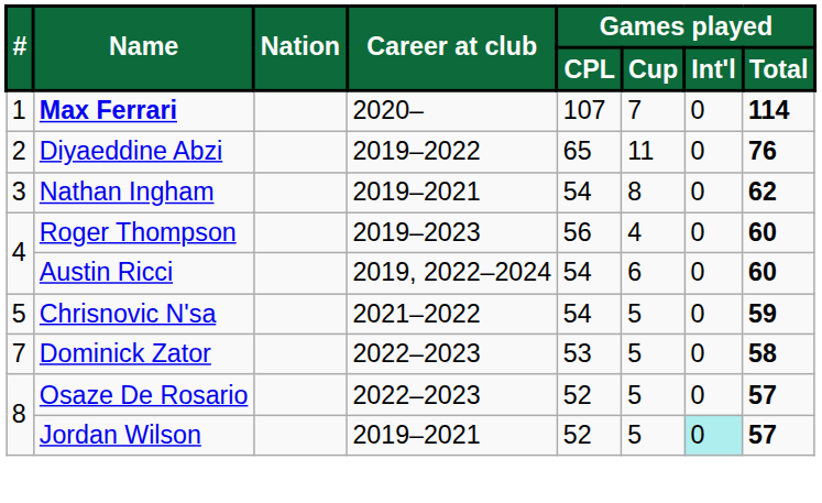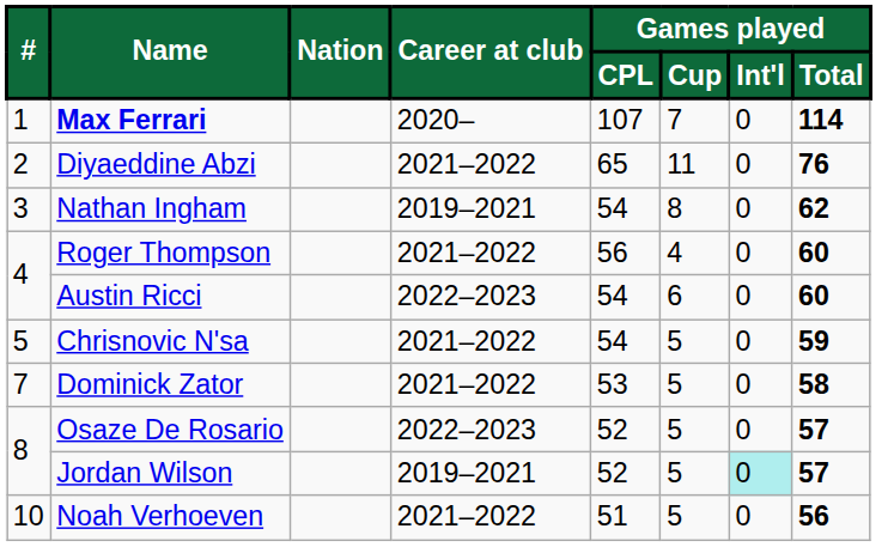 <table class="wikitable">
 <tr>
 <th rowspan="2" style="background:#0d6a3a; color:#FFFFFF; border: 2px solid #000000;">#</th>
 <th rowspan="2" style="background:#0d6a3a; color:#FFFFFF; border: 2px solid #000000;">Name</th>
 <th rowspan="2" style="background:#0d6a3a; color:#FFFFFF; border: 2px solid #000000;">Nation</th>
 <th rowspan="2" style="background:#0d6a3a; color:#FFFFFF; border: 2px solid #000000;">Career at club</th>
 <th colspan="4" style="background:#0d6a3a; color:#FFFFFF; border: 2px solid #000000;">Games played</th>
 </tr>
 <tr>
 <th style="background:#0d6a3a; color:#FFFFFF; border: 2px solid #000000;">CPL</th>
 <th style="background:#0d6a3a; color:#FFFFFF; border: 2px solid #000000;">Cup</th>
 <th style="background:#0d6a3a; color:#FFFFFF; border: 2px solid #000000;">Int'l</th>
 <th style="background:#0d6a3a; color:#FFFFFF; border: 2px solid #000000;">Total</th>
 </tr>
 <tr>
 <td>1</td>
 <td><strong><a href='#'>Max Ferrari</a></strong></td>
 <td></td>
 <td>2020–</td>
 <td>107</td>
 <td>7</td>
 <td>0</td>
 <td><strong>114</strong></td>
 </tr>
 <tr>
 <td>2</td>
 <td><a href='#'>Diyaeddine Abzi</a></td>
 <td></td>
-<td>2019–2022</td>
+<td>2021–2022</td>
 <td>65</td>
 <td>11</td>
 <td>0</td>
 <td><strong>76</strong></td>
 </tr>
 <tr>
 <td>3</td>
 <td><a href='#'>Nathan Ingham</a></td>
 <td></td>
 <td>2019–2021</td>
 <td>54</td>
 <td>8</td>
 <td>0</td>
 <td><strong>62</strong></td>
 </tr>
 <tr>
 <td rowspan="2">4</td>
 <td><a href='#'>Roger Thompson</a></td>
 <td></td>
-<td>2019–2023</td>
+<td>2021–2022</td>
 <td>56</td>
 <td>4</td>
 <td>0</td>
 <td><strong>60</strong></td>
 </tr>
 <tr>
 <td><a href='#'>Austin Ricci</a></td>
 <td></td>
-<td>2019, 2022–2024</td>
+<td>2022–2023</td>
 <td>54</td>
 <td>6</td>
 <td>0</td>
 <td><strong>60</strong></td>
 </tr>
 <tr>
 <td>5</td>
 <td><a href='#'>Chrisnovic N'sa</a></td>
 <td></td>
 <td>2021–2022</td>
 <td>54</td>
 <td>5</td>
 <td>0</td>
 <td><strong>59</strong></td>
 </tr>
 <tr>
 <td>7</td>
 <td><a href='#'>Dominick Zator</a></td>
 <td></td>
-<td>2022–2023</td>
+<td>2021–2022</td>
 <td>53</td>
 <td>5</td>
 <td>0</td>
 <td><strong>58</strong></td>
 </tr>
 <tr>
 <td rowspan="2">8</td>
 <td><a href='#'>Osaze De Rosario</a></td>
 <td></td>
 <td>2022–2023</td>
 <td>52</td>
 <td>5</td>
 <td>0</td>
 <td><strong>57</strong></td>
 </tr>
 <tr>
 <td><a href='#'>Jordan Wilson</a></td>
 <td></td>
 <td>2019–2021</td>
 <td>52</td>
 <td>5</td>
 <td style="background: paleturquoise;">0</td>
 <td><strong>57</strong></td>
 </tr>
+<tr>
+<td>10</td>
+<td><a href='#'>Noah Verhoeven</a></td>
+<td></td>
+<td>2021–2022</td>
+<td>51</td>
+<td>5</td>
+<td>0</td>
+<td><strong>56</strong></td>
+</tr>
 </table>
